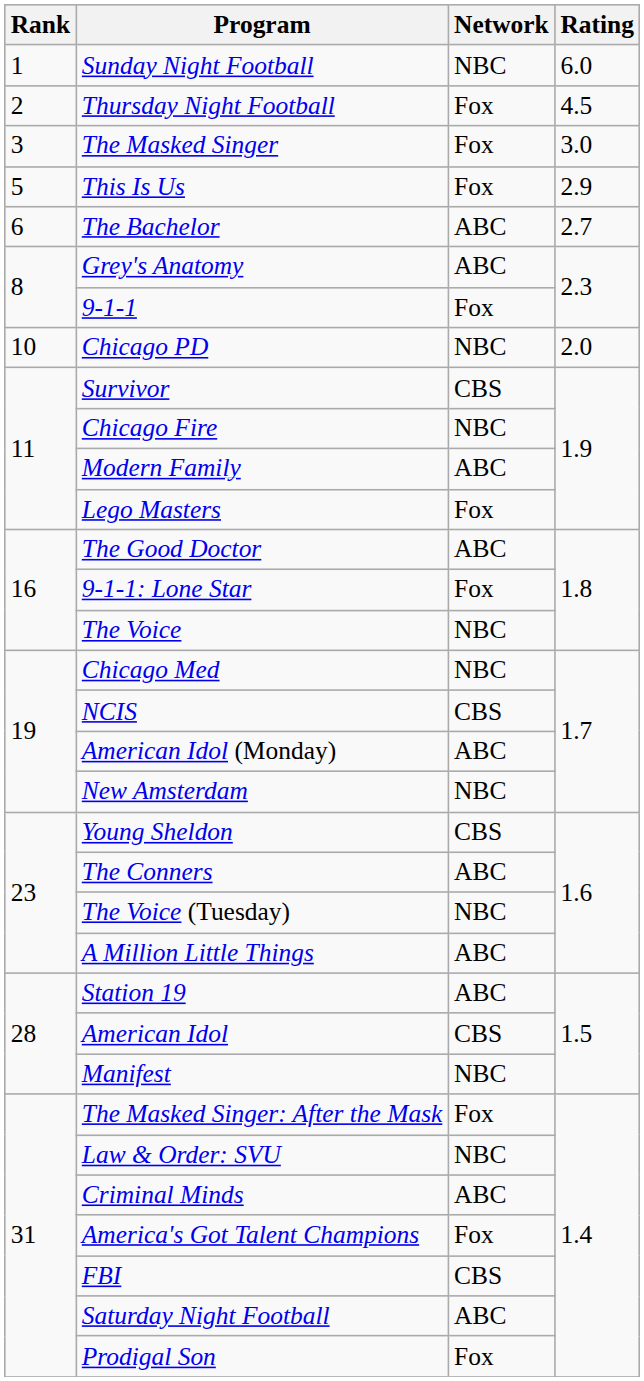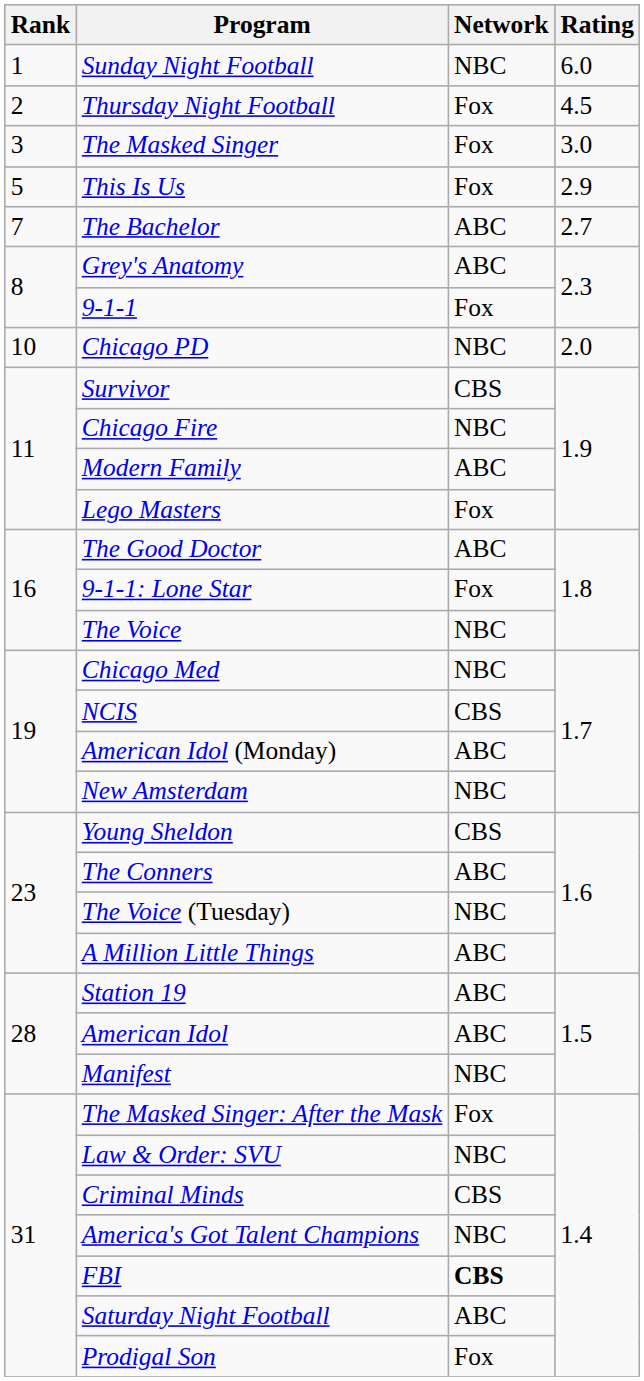 <table class="wikitable">
 <tr>
 <th>Rank</th>
 <th>Program</th>
 <th>Network</th>
 <th>Rating</th>
 </tr>
 <tr>
 <td>1</td>
 <td><em><a href='#'>Sunday Night Football</a></em></td>
 <td>NBC</td>
 <td>6.0</td>
 </tr>
 <tr>
 <td>2</td>
 <td><em><a href='#'>Thursday Night Football</a></em></td>
 <td>Fox</td>
 <td>4.5</td>
 </tr>
 <tr>
 <td>3</td>
 <td><em><a href='#'>The Masked Singer</a></em></td>
 <td>Fox</td>
 <td>3.0</td>
 </tr>
 <tr>
 <td>5</td>
 <td><em><a href='#'>This Is Us</a></em></td>
 <td>Fox</td>
 <td>2.9</td>
 </tr>
 <tr>
-<td>6</td>
+<td>7</td>
 <td><em><a href='#'>The Bachelor</a></em></td>
 <td>ABC</td>
 <td>2.7</td>
 </tr>
 <tr>
 <td rowspan=2>8</td>
 <td><em><a href='#'>Grey's Anatomy</a></em></td>
 <td>ABC</td>
 <td rowspan=2>2.3</td>
 </tr>
 <tr>
 <td><em><a href='#'>9-1-1</a></em></td>
 <td>Fox</td>
 </tr>
 <tr>
 <td>10</td>
 <td><em><a href='#'>Chicago PD</a></em></td>
 <td>NBC</td>
 <td>2.0</td>
 </tr>
 <tr>
 <td rowspan=4>11</td>
 <td><em><a href='#'>Survivor</a></em></td>
 <td>CBS</td>
 <td rowspan=4>1.9</td>
 </tr>
 <tr>
 <td><em><a href='#'>Chicago Fire</a></em></td>
 <td>NBC</td>
 </tr>
 <tr>
 <td><em><a href='#'>Modern Family</a></em></td>
 <td>ABC</td>
 </tr>
 <tr>
 <td><em><a href='#'>Lego Masters</a></em></td>
 <td>Fox</td>
 </tr>
 <tr>
 <td rowspan=3>16</td>
 <td><em><a href='#'>The Good Doctor</a></em></td>
 <td>ABC</td>
 <td rowspan=3>1.8</td>
 </tr>
 <tr>
 <td><em><a href='#'>9-1-1: Lone Star</a></em></td>
 <td>Fox</td>
 </tr>
 <tr>
 <td><em><a href='#'>The Voice</a></em></td>
 <td>NBC</td>
 </tr>
 <tr>
 <td rowspan=4>19</td>
 <td><em><a href='#'>Chicago Med</a></em></td>
 <td>NBC</td>
 <td rowspan=4>1.7</td>
 </tr>
 <tr>
 <td><em><a href='#'>NCIS</a></em></td>
 <td>CBS</td>
 </tr>
 <tr>
 <td><em><a href='#'>American Idol</a></em> (Monday)</td>
 <td>ABC</td>
 </tr>
 <tr>
 <td><em><a href='#'>New Amsterdam</a></em></td>
 <td>NBC</td>
 </tr>
 <tr>
 <td rowspan=4>23</td>
 <td><em><a href='#'>Young Sheldon</a></em></td>
 <td>CBS</td>
 <td rowspan=4>1.6</td>
 </tr>
 <tr>
 <td><em><a href='#'>The Conners</a></em></td>
 <td>ABC</td>
 </tr>
 <tr>
 <td><em><a href='#'>The Voice</a></em> (Tuesday)</td>
 <td>NBC</td>
 </tr>
 <tr>
 <td><em><a href='#'>A Million Little Things</a></em></td>
 <td>ABC</td>
 </tr>
 <tr>
 <td rowspan=3>28</td>
 <td><em><a href='#'>Station 19</a></em></td>
 <td>ABC</td>
 <td rowspan=3>1.5</td>
 </tr>
 <tr>
 <td><em><a href='#'>American Idol</a></em></td>
-<td>CBS</td>
+<td>ABC</td>
 </tr>
 <tr>
 <td><em><a href='#'>Manifest</a></em></td>
 <td>NBC</td>
 </tr>
 <tr>
 <td rowspan=7>31</td>
 <td><em><a href='#'>The Masked Singer: After the Mask</a></em></td>
 <td>Fox</td>
 <td rowspan=7>1.4</td>
 </tr>
 <tr>
 <td><em><a href='#'>Law & Order: SVU</a></em></td>
 <td>NBC</td>
 </tr>
 <tr>
 <td><em><a href='#'>Criminal Minds</a></em></td>
-<td>ABC</td>
+<td>CBS</td>
 </tr>
 <tr>
 <td><em><a href='#'>America's Got Talent Champions</a></em></td>
-<td>Fox</td>
+<td>NBC</td>
 </tr>
 <tr>
 <td><em><a href='#'>FBI</a></em></td>
-<td>CBS</td>
+<td><strong>CBS</strong></td>
 </tr>
 <tr>
 <td><em><a href='#'>Saturday Night Football</a></em></td>
 <td>ABC</td>
 </tr>
 <tr>
 <td><em><a href='#'>Prodigal Son</a></em></td>
 <td>Fox</td>
 </tr>
 </table>
